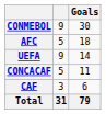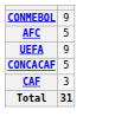 <table class="wikitable plainrowheaders sortable" style="text-align:center; font-size:95%">
 <tr>
 <th scope="col"></th>
 <th scope="col"></th>
-<th scope="col">Goals</th>
 </tr>
 <tr>
 <th scope="row"><a href='#'>CONMEBOL</a></th>
 <td>9</td>
-<td>30</td>
 </tr>
 <tr>
 <th scope="row"><a href='#'>AFC</a></th>
 <td>5</td>
-<td>18</td>
 </tr>
 <tr>
 <th scope="row"><a href='#'>UEFA</a></th>
 <td>9</td>
-<td>14</td>
 </tr>
 <tr>
 <th scope="row"><a href='#'>CONCACAF</a></th>
 <td>5</td>
-<td>11</td>
 </tr>
 <tr>
 <th scope="row"><a href='#'>CAF</a></th>
 <td>3</td>
-<td>6</td>
 </tr>
 <tr>
 <th>Total</th>
 <th>31</th>
-<th>79</th>
 </tr>
 </table>
